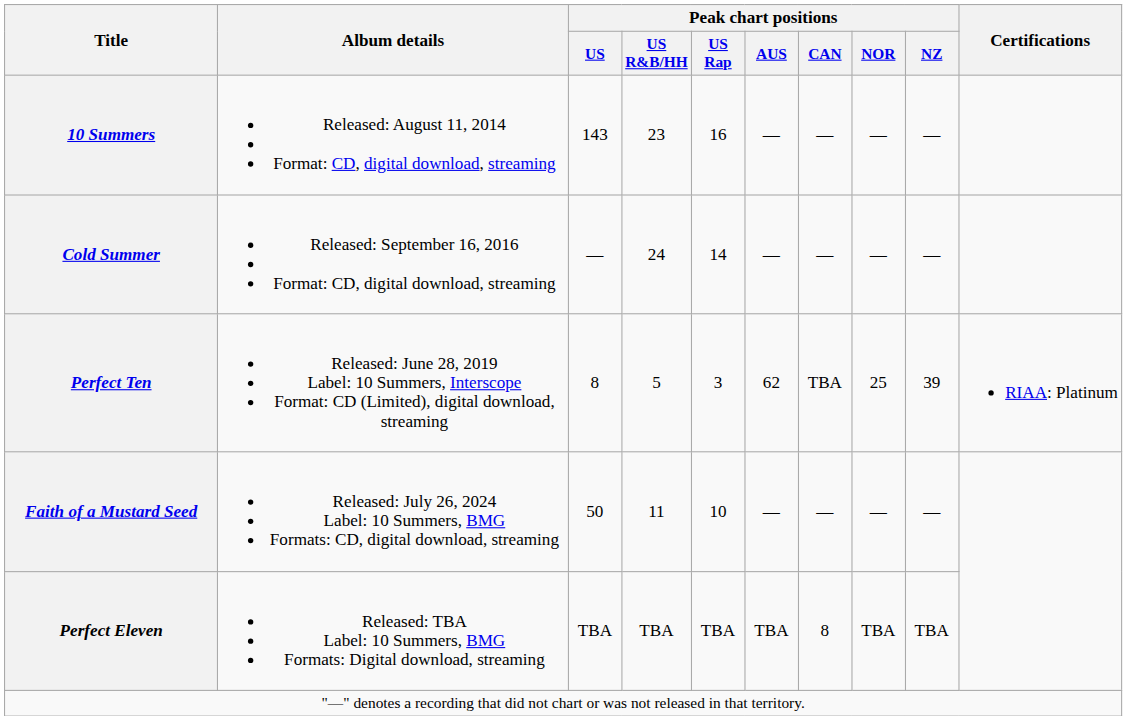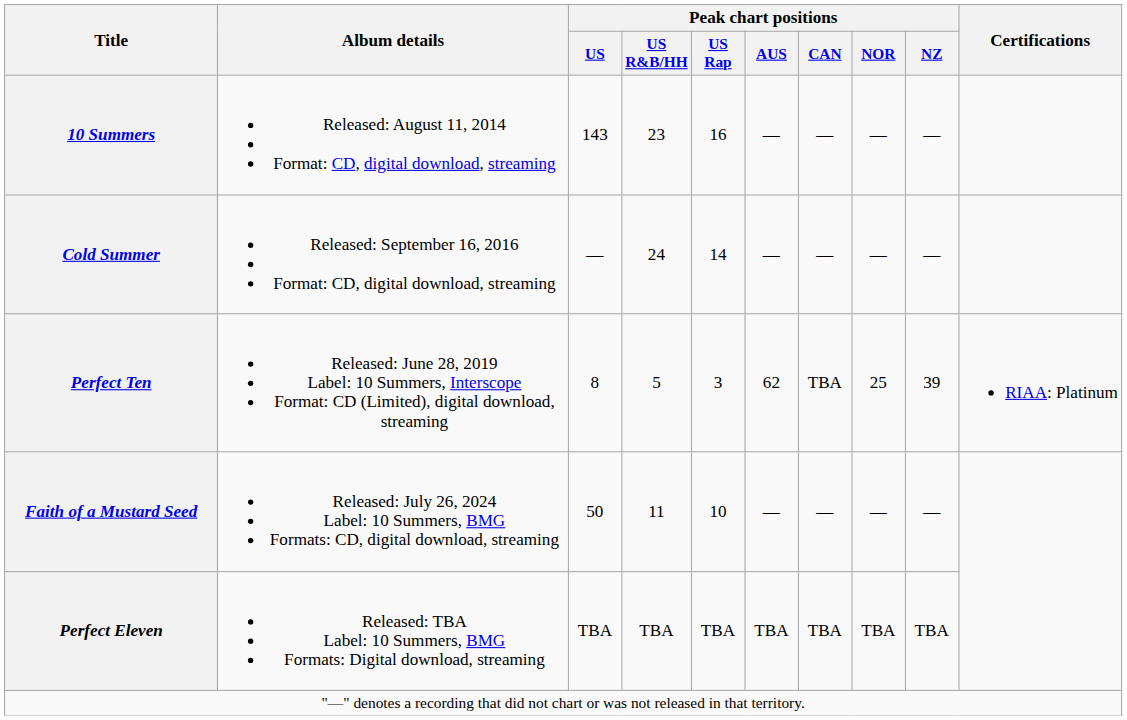 <table class="wikitable plainrowheaders" style="text-align:center;">
 <tr>
 <th scope="col" rowspan="2" style="width:12em;">Title</th>
 <th scope="col" rowspan="2" style="width:20em;">Album details</th>
 <th scope="col" colspan="7">Peak chart positions</th>
 <th scope="col" rowspan="2">Certifications</th>
 </tr>
 <tr>
 <th scope="col" style="width:3em;font-size:90%;"><a href='#'>US</a><br></th>
 <th scope="col" style="width:3em;font-size:90%;"><a href='#'>US<br>R&B/HH</a><br></th>
 <th scope="col" style="width:3em;font-size:90%;"><a href='#'>US<br>Rap</a><br></th>
 <th scope="col" style="width:3em;font-size:90%;"><a href='#'>AUS</a><br></th>
 <th scope="col" style="width:3em;font-size:90%;"><a href='#'>CAN</a><br></th>
 <th scope="col" style="width:3em;font-size:90%;"><a href='#'>NOR</a><br></th>
 <th scope="col" style="width:3em;font-size:90%;"><a href='#'>NZ</a><br></th>
 </tr>
 <tr>
 <th scope="row"><em><a href='#'>10 Summers</a></em></th>
 <td><br><ul><li>Released: August 11, 2014</li><li></li><li>Format: <a href='#'>CD</a>, <a href='#'>digital download</a>, <a href='#'>streaming</a></li></ul></td>
 <td>143</td>
 <td>23</td>
 <td>16</td>
 <td>—</td>
 <td>—</td>
 <td>—</td>
 <td>—</td>
 <td></td>
 </tr>
 <tr>
 <th scope="row"><em><a href='#'>Cold Summer</a></em></th>
 <td><br><ul><li>Released: September 16, 2016</li><li></li><li>Format: CD, digital download, streaming</li></ul></td>
 <td>—</td>
 <td>24</td>
 <td>14</td>
 <td>—</td>
 <td>—</td>
 <td>—</td>
 <td>—</td>
 <td></td>
 </tr>
 <tr>
 <th scope="row"><em><a href='#'>Perfect Ten</a></em></th>
 <td><br><ul><li>Released: June 28, 2019</li><li>Label: 10 Summers, <a href='#'>Interscope</a></li><li>Format: CD (Limited), digital download, streaming</li></ul></td>
 <td>8</td>
 <td>5</td>
 <td>3</td>
 <td>62</td>
 <td>TBA</td>
 <td>25</td>
 <td>39</td>
 <td><br><ul><li><a href='#'>RIAA</a>: Platinum</li></ul></td>
 </tr>
 <tr>
 <th scope="row"><em><a href='#'>Faith of a Mustard Seed</a></em></th>
 <td><br><ul><li>Released: July 26, 2024</li><li>Label: 10 Summers, <a href='#'>BMG</a></li><li>Formats: CD, digital download, streaming</li></ul></td>
 <td>50</td>
 <td>11</td>
 <td>10</td>
 <td>—</td>
 <td>—</td>
 <td>—</td>
 <td>—</td>
 </tr>
 <tr>
 <th scope="row"><em>Perfect Eleven</em></th>
 <td><br><ul><li>Released: TBA</li><li>Label: 10 Summers, <a href='#'>BMG</a></li><li>Formats: Digital download, streaming</li></ul></td>
 <td>TBA</td>
 <td>TBA</td>
 <td>TBA</td>
 <td>TBA</td>
-<td>8</td>
+<td>TBA</td>
 <td>TBA</td>
 <td>TBA</td>
 </tr>
 <tr>
 <td colspan="10" style="font-size:90%">"—" denotes a recording that did not chart or was not released in that territory.</td>
 </tr>
 </table>
